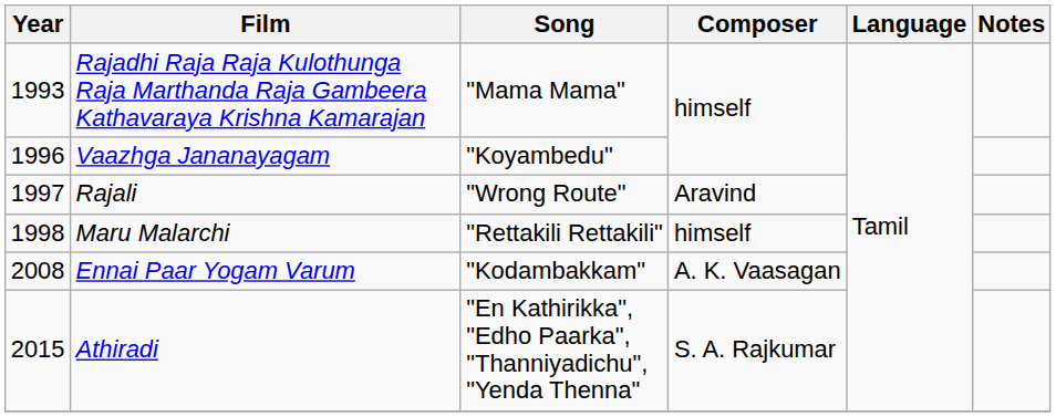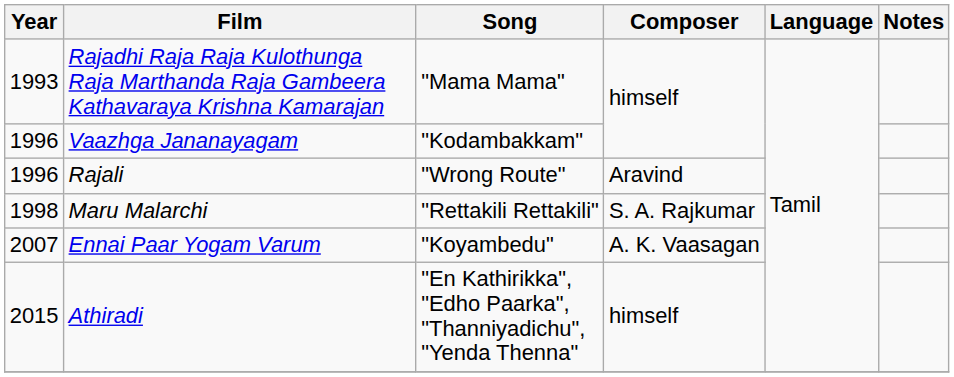 <table class="wikitable sortable">
 <tr>
 <th>Year</th>
 <th style="width:250px;">Film</th>
 <th>Song</th>
 <th>Composer</th>
 <th>Language</th>
 <th>Notes</th>
 </tr>
 <tr>
 <td>1993</td>
 <td><em><a href='#'>Rajadhi Raja Raja Kulothunga Raja Marthanda Raja Gambeera Kathavaraya Krishna Kamarajan</a></em></td>
 <td>"Mama Mama"</td>
 <td rowspan="2">himself</td>
 <td rowspan="6">Tamil</td>
 <td></td>
 </tr>
 <tr>
 <td>1996</td>
 <td><em><a href='#'>Vaazhga Jananayagam</a></em></td>
-<td>"Koyambedu"</td>
+<td>"Kodambakkam"</td>
 <td></td>
 </tr>
 <tr>
-<td>1997</td>
+<td>1996</td>
 <td><em>Rajali</em></td>
 <td>"Wrong Route"</td>
 <td>Aravind</td>
 <td></td>
 </tr>
 <tr>
 <td>1998</td>
 <td><em>Maru Malarchi</em></td>
 <td>"Rettakili Rettakili"</td>
-<td>himself</td>
+<td>S. A. Rajkumar</td>
 <td></td>
 </tr>
 <tr>
-<td>2008</td>
+<td>2007</td>
 <td><em><a href='#'>Ennai Paar Yogam Varum</a></em></td>
-<td>"Kodambakkam"</td>
+<td>"Koyambedu"</td>
 <td>A. K. Vaasagan</td>
 <td></td>
 </tr>
 <tr>
 <td>2015</td>
 <td><em><a href='#'>Athiradi</a></em></td>
 <td>"En Kathirikka",<br>"Edho Paarka",<br>"Thanniyadichu",<br>"Yenda Thenna"</td>
-<td>S. A. Rajkumar</td>
+<td>himself</td>
 <td></td>
 </tr>
 <tr>
 </tr>
 </table>
